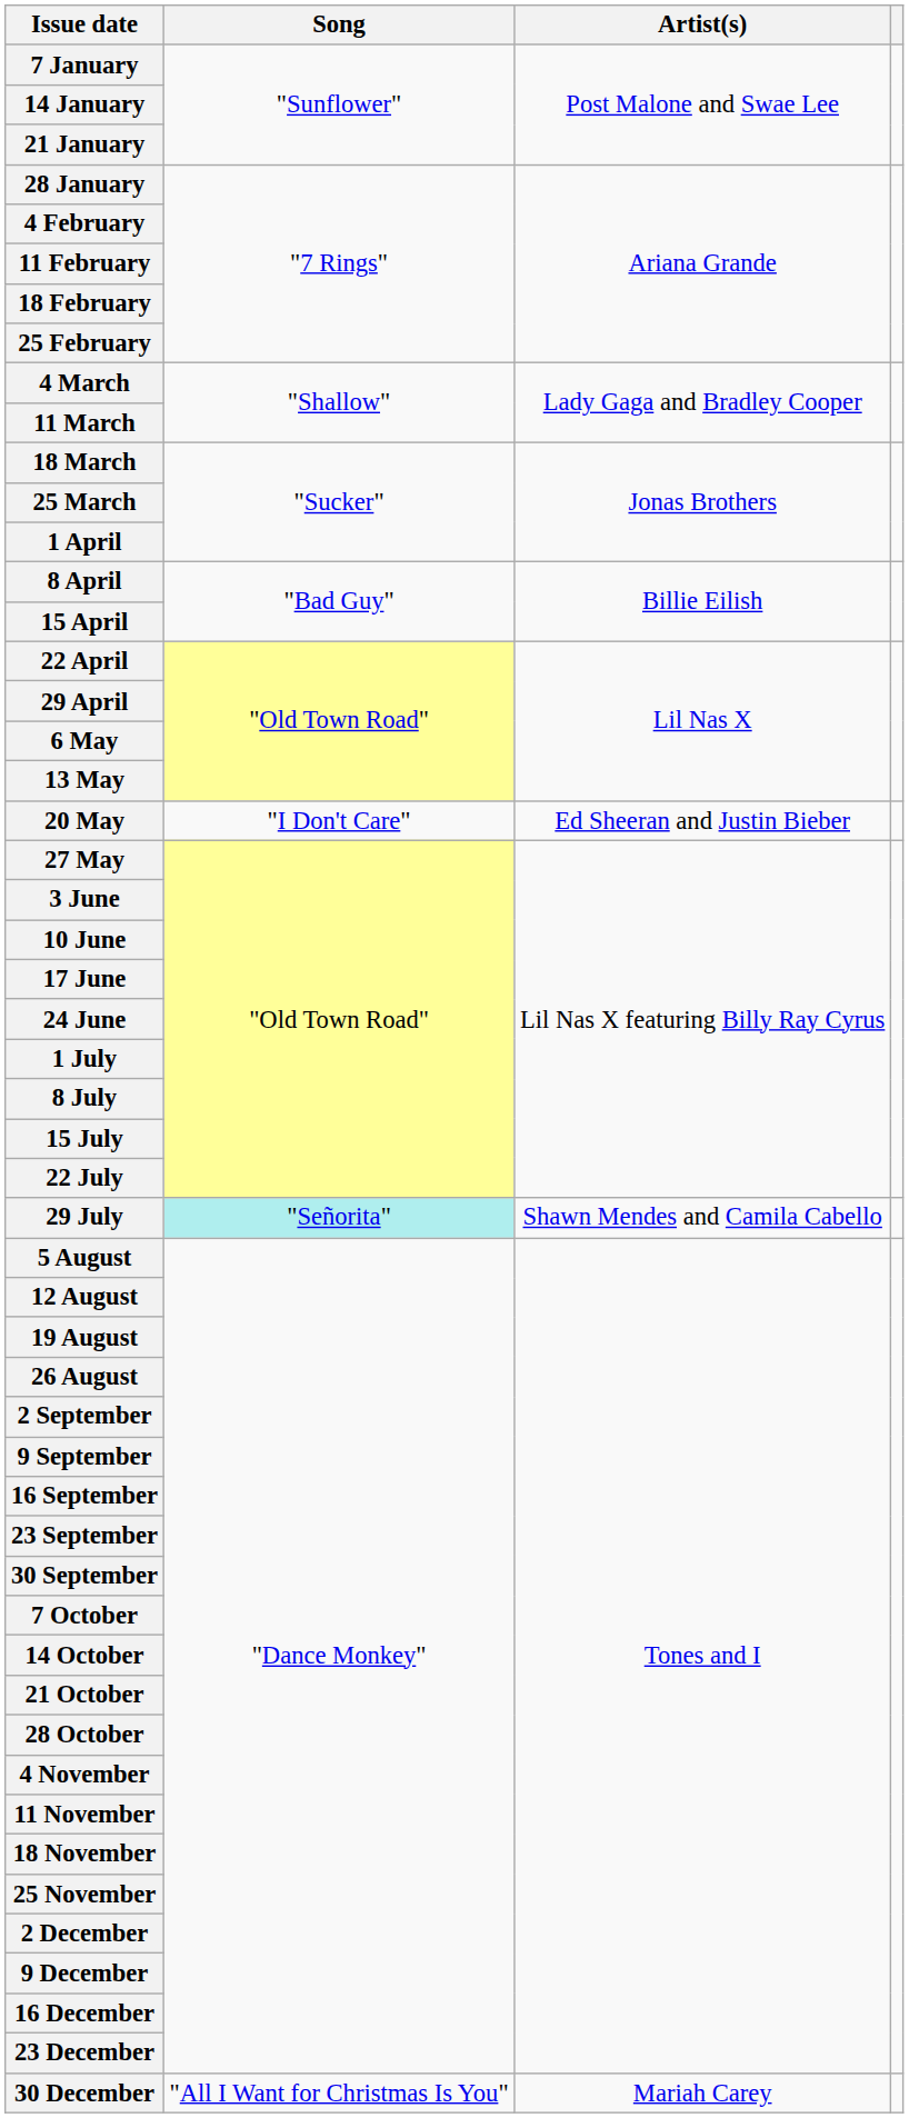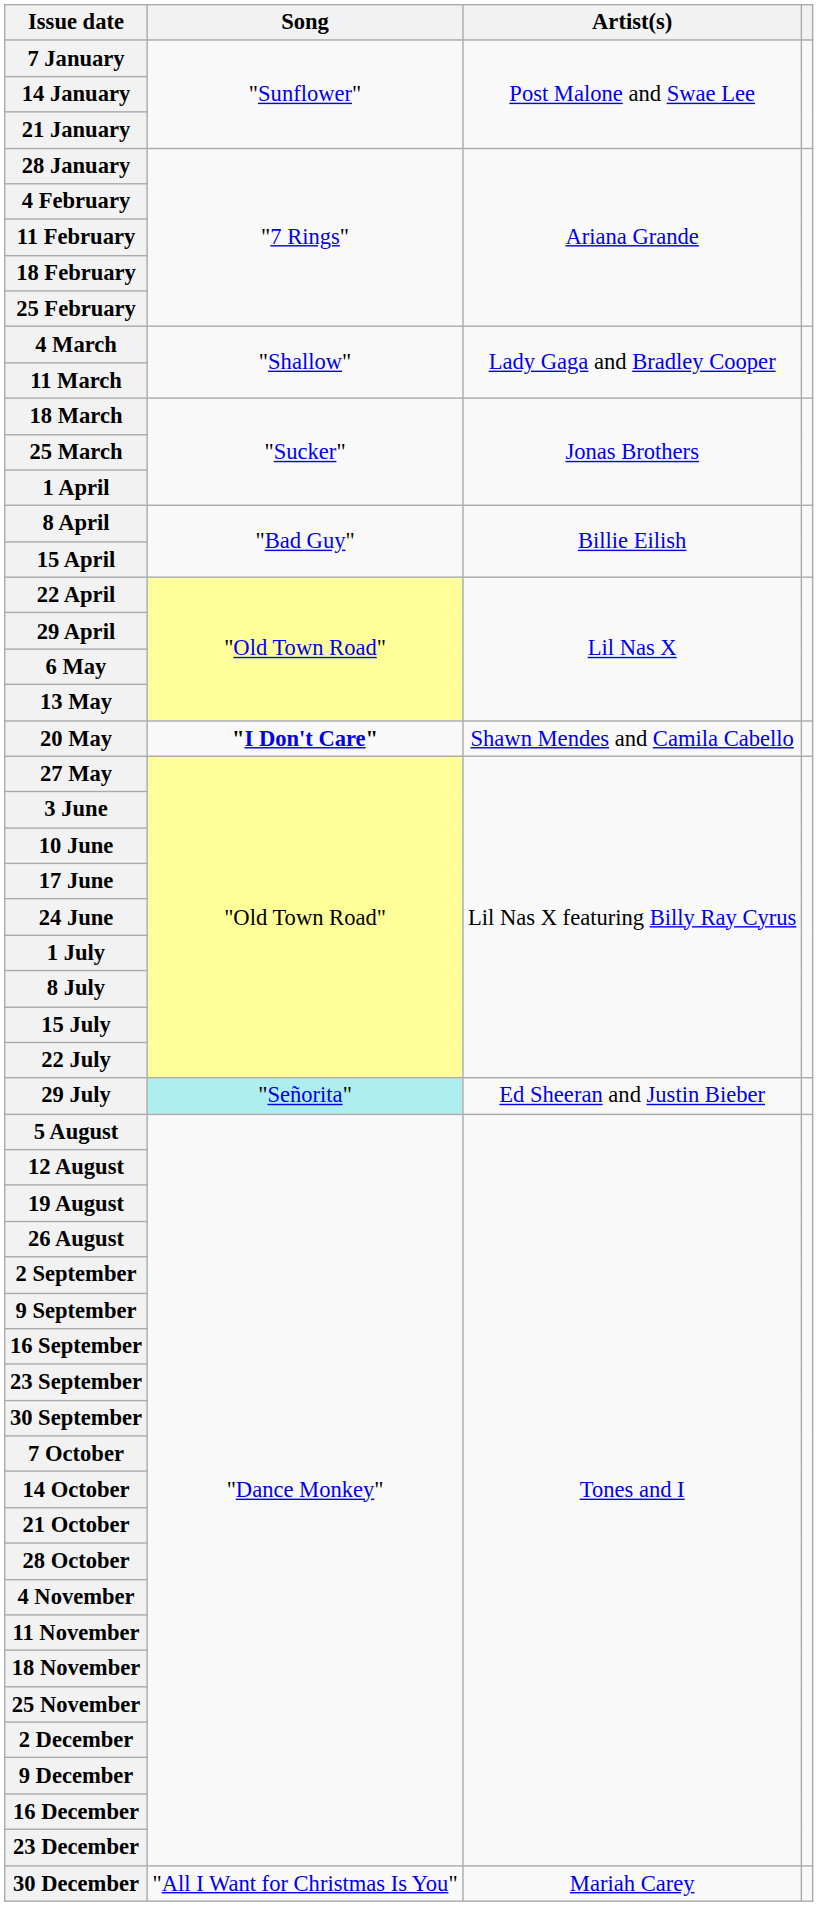 <table class="wikitable sortable plainrowheaders" style="text-align: center">
 <tr>
 <th>Issue date</th>
 <th>Song</th>
 <th>Artist(s)</th>
 <th></th>
 </tr>
 <tr>
 <th scope="row">7 January</th>
 <td rowspan="3">"<a href='#'>Sunflower</a>"</td>
 <td rowspan="3"><a href='#'>Post Malone</a> and <a href='#'>Swae Lee</a></td>
 <td rowspan="3"></td>
 </tr>
 <tr>
 <th scope="row">14 January</th>
 </tr>
 <tr>
 <th scope="row">21 January</th>
 </tr>
 <tr>
 <th scope="row">28 January</th>
 <td rowspan="5">"<a href='#'>7 Rings</a>"</td>
 <td rowspan="5"><a href='#'>Ariana Grande</a></td>
 <td rowspan="5"></td>
 </tr>
 <tr>
 <th scope="row">4 February</th>
 </tr>
 <tr>
 <th scope="row">11 February</th>
 </tr>
 <tr>
 <th scope="row">18 February</th>
 </tr>
 <tr>
 <th scope="row">25 February</th>
 </tr>
 <tr>
 <th scope="row">4 March</th>
 <td rowspan="2">"<a href='#'>Shallow</a>"</td>
 <td rowspan="2"><a href='#'>Lady Gaga</a> and <a href='#'>Bradley Cooper</a></td>
 <td rowspan="2"></td>
 </tr>
 <tr>
 <th scope="row">11 March</th>
 </tr>
 <tr>
 <th scope="row">18 March</th>
 <td rowspan="3">"<a href='#'>Sucker</a>"</td>
 <td rowspan="3"><a href='#'>Jonas Brothers</a></td>
 <td rowspan="3"></td>
 </tr>
 <tr>
 <th scope="row">25 March</th>
 </tr>
 <tr>
 <th scope="row">1 April</th>
 </tr>
 <tr>
 <th scope="row">8 April</th>
 <td rowspan="2">"<a href='#'>Bad Guy</a>"</td>
 <td rowspan="2"><a href='#'>Billie Eilish</a></td>
 <td rowspan="2"></td>
 </tr>
 <tr>
 <th scope="row">15 April</th>
 </tr>
 <tr>
 <th scope="row">22 April</th>
 <td rowspan="4" bgcolor=#FFFF99>"<a href='#'>Old Town Road</a>" </td>
 <td rowspan="4"><a href='#'>Lil Nas X</a></td>
 <td rowspan="4"></td>
 </tr>
 <tr>
 <th scope="row">29 April</th>
 </tr>
 <tr>
 <th scope="row">6 May</th>
 </tr>
 <tr>
 <th scope="row">13 May</th>
 </tr>
 <tr>
 <th scope="row">20 May</th>
-<td>"<a href='#'>I Don't Care</a>"</td>
-<td><a href='#'>Ed Sheeran</a> and <a href='#'>Justin Bieber</a></td>
+<td><strong>"<a href='#'>I Don't Care</a>"</strong></td>
+<td><a href='#'>Shawn Mendes</a> and <a href='#'>Camila Cabello</a></td>
 <td></td>
 </tr>
 <tr>
 <th scope="row">27 May</th>
 <td rowspan="9" bgcolor=#FFFF99>"Old Town Road" </td>
 <td rowspan="9">Lil Nas X featuring <a href='#'>Billy Ray Cyrus</a></td>
 <td rowspan="9"></td>
 </tr>
 <tr>
 <th scope="row">3 June</th>
 </tr>
 <tr>
 <th scope="row">10 June</th>
 </tr>
 <tr>
 <th scope="row">17 June</th>
 </tr>
 <tr>
 <th scope="row">24 June</th>
 </tr>
 <tr>
 <th scope="row">1 July</th>
 </tr>
 <tr>
 <th scope="row">8 July</th>
 </tr>
 <tr>
 <th scope="row">15 July</th>
 </tr>
 <tr>
 <th scope="row">22 July</th>
 </tr>
 <tr>
 <th scope="row">29 July</th>
 <td style="background: paleturquoise;">"<a href='#'>Señorita</a>"</td>
-<td><a href='#'>Shawn Mendes</a> and <a href='#'>Camila Cabello</a></td>
+<td><a href='#'>Ed Sheeran</a> and <a href='#'>Justin Bieber</a></td>
 <td></td>
 </tr>
 <tr>
 <th scope="row">5 August</th>
 <td rowspan="21">"<a href='#'>Dance Monkey</a>"</td>
 <td rowspan="21"><a href='#'>Tones and I</a></td>
 <td rowspan="21"></td>
 </tr>
 <tr>
 <th scope="row">12 August</th>
 </tr>
 <tr>
 <th scope="row">19 August</th>
 </tr>
 <tr>
 <th scope="row">26 August</th>
 </tr>
 <tr>
 <th scope="row">2 September</th>
 </tr>
 <tr>
 <th scope="row">9 September</th>
 </tr>
 <tr>
 <th scope="row">16 September</th>
 </tr>
 <tr>
 <th scope="row">23 September</th>
 </tr>
 <tr>
 <th scope="row">30 September</th>
 </tr>
 <tr>
 <th scope="row">7 October</th>
 </tr>
 <tr>
 <th scope="row">14 October</th>
 </tr>
 <tr>
 <th scope="row">21 October</th>
 </tr>
 <tr>
 <th scope="row">28 October</th>
 </tr>
 <tr>
 <th scope="row">4 November</th>
 </tr>
 <tr>
 <th scope="row">11 November</th>
 </tr>
 <tr>
 <th scope="row">18 November</th>
 </tr>
 <tr>
 <th scope="row">25 November</th>
 </tr>
 <tr>
 <th scope="row">2 December</th>
 </tr>
 <tr>
 <th scope="row">9 December</th>
 </tr>
 <tr>
 <th scope="row">16 December</th>
 </tr>
 <tr>
 <th scope="row">23 December</th>
 </tr>
 <tr>
 <th scope="row">30 December</th>
 <td>"<a href='#'>All I Want for Christmas Is You</a>"</td>
 <td><a href='#'>Mariah Carey</a></td>
 <td></td>
 </tr>
 </table>
